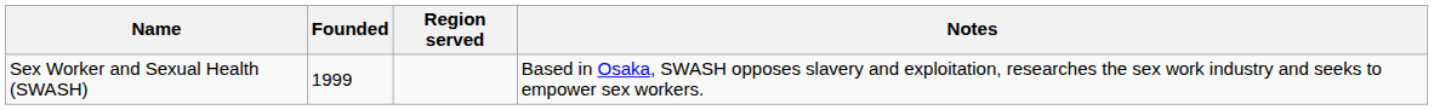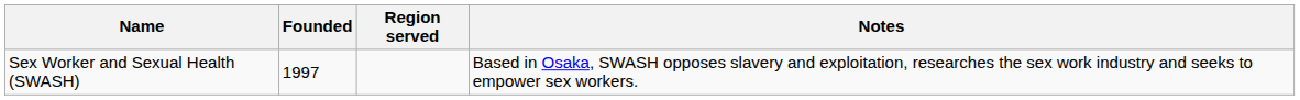 <table class="wikitable sortable">
 <tr>
 <th>Name</th>
 <th>Founded</th>
 <th>Region served</th>
 <th>Notes</th>
 </tr>
 <tr>
 <td>Sex Worker and Sexual Health (SWASH)</td>
-<td>1999</td>
+<td>1997</td>
 <td></td>
 <td>Based in <a href='#'>Osaka</a>, SWASH opposes slavery and exploitation, researches the sex work industry and seeks to empower sex workers.</td>
 </tr>
 </table>
